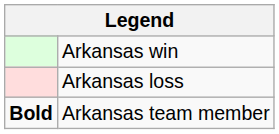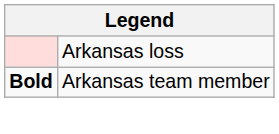 <table class="wikitable" style="font-size:90%">
 <tr>
 <th colspan="2">Legend</th>
-</tr>
-<tr>
-<td bgcolor="#ddffdd"> </td>
-<td>Arkansas win</td>
 </tr>
 <tr>
 <td bgcolor="#ffdddd"> </td>
 <td>Arkansas loss</td>
 </tr>
 <tr>
 <td><strong>Bold</strong></td>
 <td>Arkansas team member</td>
 </tr>
 </table>
